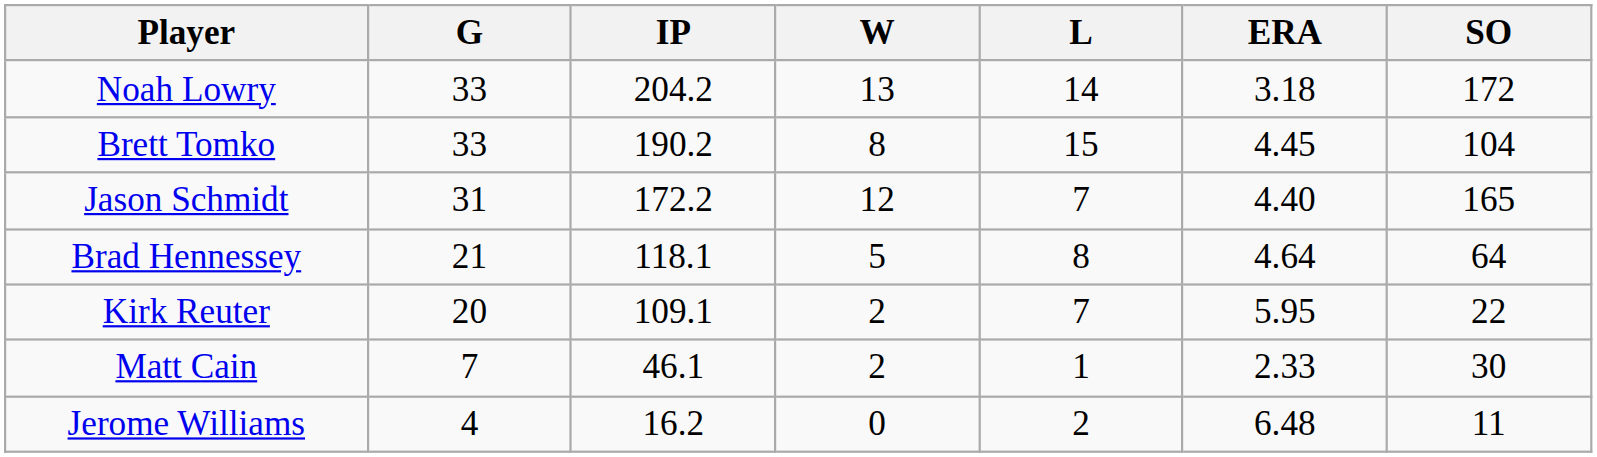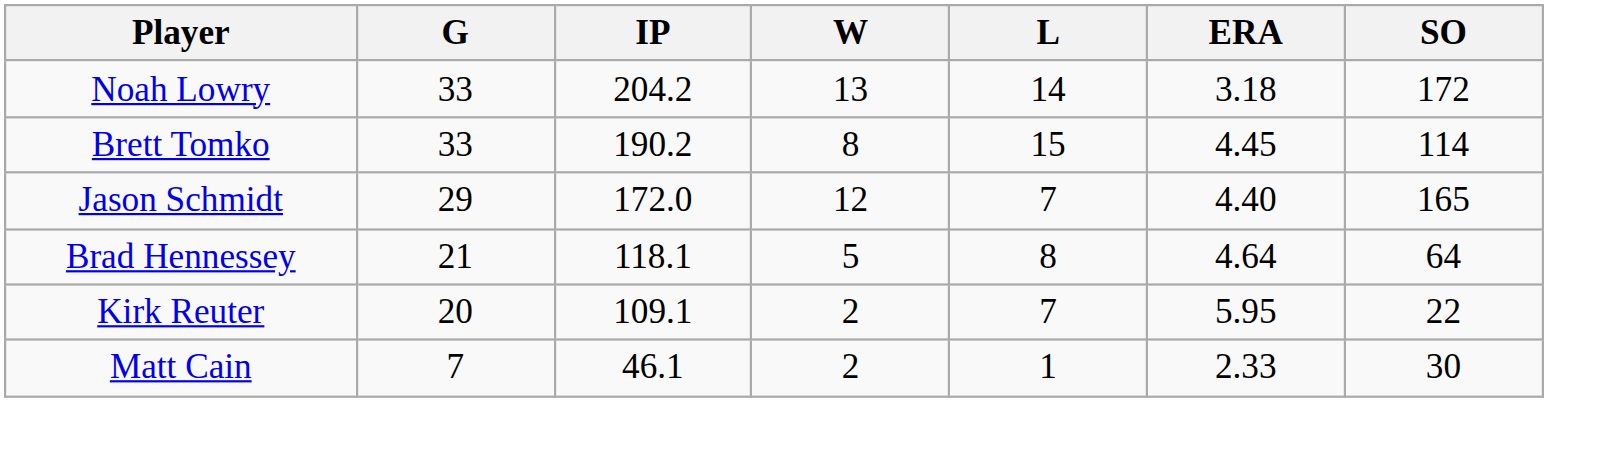 <table class="wikitable sortable">
 <tr>
 <th bgcolor="#DDDDFF" width="16%">Player</th>
 <th bgcolor="#DDDDFF" width="9%">G</th>
 <th bgcolor="#DDDDFF" width="9%">IP</th>
 <th bgcolor="#DDDDFF" width="9%">W</th>
 <th bgcolor="#DDDDFF" width="9%">L</th>
 <th bgcolor="#DDDDFF" width="9%">ERA</th>
 <th bgcolor="#DDDDFF" width="9%">SO</th>
 </tr>
 <tr align=center>
 <td><a href='#'>Noah Lowry</a></td>
 <td>33</td>
 <td>204.2</td>
 <td>13</td>
 <td>14</td>
 <td>3.18</td>
 <td>172</td>
 </tr>
 <tr align=center>
 <td><a href='#'>Brett Tomko</a></td>
 <td>33</td>
 <td>190.2</td>
 <td>8</td>
 <td>15</td>
 <td>4.45</td>
-<td>104</td>
+<td>114</td>
 </tr>
 <tr align=center>
 <td><a href='#'>Jason Schmidt</a></td>
-<td>31</td>
-<td>172.2</td>
+<td>29</td>
+<td>172.0</td>
 <td>12</td>
 <td>7</td>
 <td>4.40</td>
 <td>165</td>
 </tr>
 <tr align=center>
 <td><a href='#'>Brad Hennessey</a></td>
 <td>21</td>
 <td>118.1</td>
 <td>5</td>
 <td>8</td>
 <td>4.64</td>
 <td>64</td>
 </tr>
 <tr align=center>
 <td><a href='#'>Kirk Reuter</a></td>
 <td>20</td>
 <td>109.1</td>
 <td>2</td>
 <td>7</td>
 <td>5.95</td>
 <td>22</td>
 </tr>
 <tr align=center>
 <td><a href='#'>Matt Cain</a></td>
 <td>7</td>
 <td>46.1</td>
 <td>2</td>
 <td>1</td>
 <td>2.33</td>
 <td>30</td>
 </tr>
-<tr align=center>
-<td><a href='#'>Jerome Williams</a></td>
-<td>4</td>
-<td>16.2</td>
-<td>0</td>
-<td>2</td>
-<td>6.48</td>
-<td>11</td>
-</tr>
 </table>
